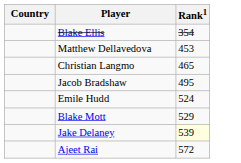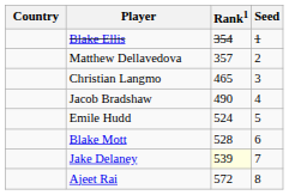 <table class="sortable wikitable">
 <tr>
 <th width="70">Country</th>
 <th width="175">Player</th>
 <th>Rank<sup>1</sup></th>
+<th>Seed</th>
 </tr>
 <tr>
 <td><s></s></td>
 <td><s><a href='#'>Blake Ellis</a></s></td>
 <td><s>354</s></td>
+<td><s>1</s></td>
 </tr>
 <tr>
 <td></td>
 <td>Matthew Dellavedova</td>
-<td>453</td>
+<td>357</td>
+<td>2</td>
 </tr>
 <tr>
 <td></td>
 <td>Christian Langmo</td>
 <td>465</td>
+<td>3</td>
 </tr>
 <tr>
 <td></td>
 <td>Jacob Bradshaw</td>
-<td>495</td>
+<td>490</td>
+<td>4</td>
 </tr>
 <tr>
 <td></td>
 <td>Emile Hudd</td>
 <td>524</td>
+<td>5</td>
 </tr>
 <tr>
 <td></td>
 <td><a href='#'>Blake Mott</a></td>
-<td>529</td>
+<td>528</td>
+<td>6</td>
 </tr>
 <tr>
 <td></td>
 <td><a href='#'>Jake Delaney</a></td>
 <td style="background: lightyellow;">539</td>
+<td>7</td>
 </tr>
 <tr>
 <td></td>
 <td><a href='#'>Ajeet Rai</a></td>
 <td>572</td>
+<td>8</td>
 </tr>
 </table>
